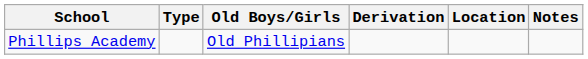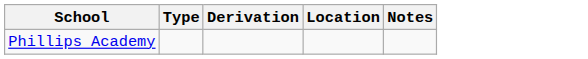 <table class="wikitable sortable">
 <tr>
 <th>School</th>
 <th>Type</th>
-<th>Old Boys/Girls</th>
 <th>Derivation</th>
 <th>Location</th>
 <th>Notes</th>
 </tr>
 <tr>
 <td><a href='#'>Phillips Academy</a></td>
 <td></td>
-<td><a href='#'>Old Phillipians</a></td>
 <td></td>
 <td></td>
 <td></td>
 </tr>
 </table>
